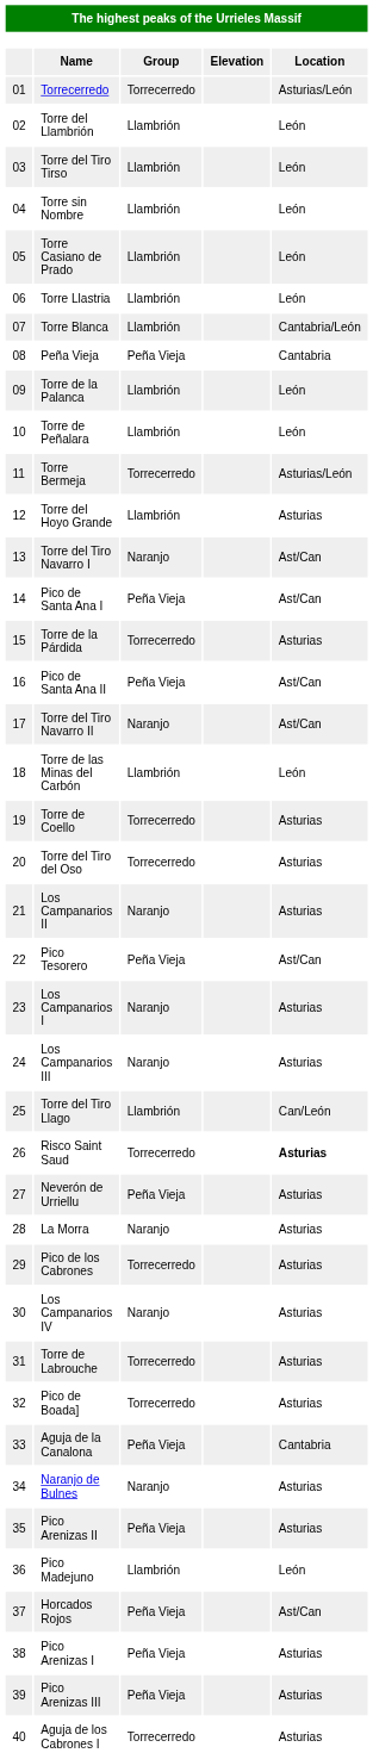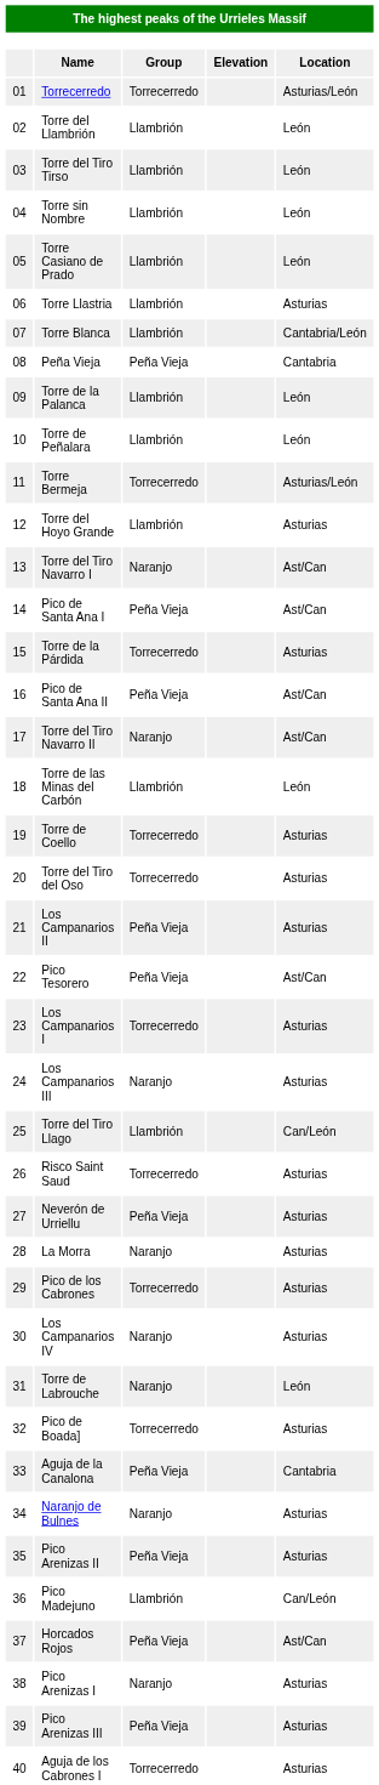 <table class="toc" cellpadding=8 cellspacing=2 width=360px style="float:right; margin: 0.5em 0.5em 0.5em 1em; padding: 0.5e text-align:left;clear:all; margin-left:10px; font-size:90%">
 <tr>
 <td colspan=5 style="background:#black; color:white;" align=center bgcolor="green"><strong>The highest peaks of the Urrieles Massif</strong></td>
 </tr>
 <tr>
 <td colspan=5 align=center></td>
 </tr>
 <tr align=center style="background:#efefef;">
 <th></th>
 <th>Name</th>
 <th>Group</th>
 <th>Elevation</th>
 <th>Location</th>
 </tr>
 <tr bgcolor="#efefef">
 <td>01</td>
 <td><a href='#'>Torrecerredo</a></td>
 <td>Torrecerredo</td>
 <td align=center></td>
 <td>Asturias/León</td>
 </tr>
 <tr>
 <td>02</td>
 <td>Torre del Llambrión</td>
 <td>Llambrión</td>
 <td align=center></td>
 <td>León</td>
 </tr>
 <tr bgcolor="#efefef">
 <td>03</td>
 <td>Torre del Tiro Tirso</td>
 <td>Llambrión</td>
 <td align=center></td>
 <td>León</td>
 </tr>
 <tr>
 <td>04</td>
 <td>Torre sin Nombre</td>
 <td>Llambrión</td>
 <td align=center></td>
 <td>León</td>
 </tr>
 <tr bgcolor="#efefef">
 <td>05</td>
 <td>Torre Casiano de Prado</td>
 <td>Llambrión</td>
 <td align=center></td>
 <td>León</td>
 </tr>
 <tr>
 <td>06</td>
 <td>Torre Llastria</td>
 <td>Llambrión</td>
 <td align=center></td>
-<td>León</td>
+<td>Asturias</td>
 </tr>
 <tr bgcolor="#efefef">
 <td>07</td>
 <td>Torre Blanca</td>
 <td>Llambrión</td>
 <td align=center></td>
 <td>Cantabria/León</td>
 </tr>
 <tr>
 <td>08</td>
 <td>Peña Vieja</td>
 <td>Peña Vieja</td>
 <td align=center></td>
 <td>Cantabria</td>
 </tr>
 <tr bgcolor="#efefef">
 <td>09</td>
 <td>Torre de la Palanca</td>
 <td>Llambrión</td>
 <td align=center></td>
 <td>León</td>
 </tr>
 <tr>
 <td>10</td>
 <td>Torre de Peñalara</td>
 <td>Llambrión</td>
 <td align=center></td>
 <td>León</td>
 </tr>
 <tr bgcolor="#efefef">
 <td>11</td>
 <td>Torre Bermeja</td>
 <td>Torrecerredo</td>
 <td align=center></td>
 <td>Asturias/León</td>
 </tr>
 <tr>
 <td>12</td>
 <td>Torre del Hoyo Grande</td>
 <td>Llambrión</td>
 <td align=center></td>
 <td>Asturias</td>
 </tr>
 <tr bgcolor="#efefef">
 <td>13</td>
 <td>Torre del Tiro Navarro I</td>
 <td>Naranjo</td>
 <td align=center></td>
 <td>Ast/Can</td>
 </tr>
 <tr>
 <td>14</td>
 <td>Pico de Santa Ana I</td>
 <td>Peña Vieja</td>
 <td align=center></td>
 <td>Ast/Can</td>
 </tr>
 <tr bgcolor="#efefef">
 <td>15</td>
 <td>Torre de la Párdida</td>
 <td>Torrecerredo</td>
 <td align=center></td>
 <td>Asturias</td>
 </tr>
 <tr>
 <td>16</td>
 <td>Pico de Santa Ana II</td>
 <td>Peña Vieja</td>
 <td align=center></td>
 <td>Ast/Can</td>
 </tr>
 <tr bgcolor="#efefef">
 <td>17</td>
 <td>Torre del Tiro Navarro II</td>
 <td>Naranjo</td>
 <td align=center></td>
 <td>Ast/Can</td>
 </tr>
 <tr>
 <td>18</td>
 <td>Torre de las Minas del Carbón</td>
 <td>Llambrión</td>
 <td align=center></td>
 <td>León</td>
 </tr>
 <tr bgcolor="#efefef">
 <td>19</td>
 <td>Torre de Coello</td>
 <td>Torrecerredo</td>
 <td align=center></td>
 <td>Asturias</td>
 </tr>
 <tr>
 <td>20</td>
 <td>Torre del Tiro del Oso</td>
 <td>Torrecerredo</td>
 <td align=center></td>
 <td>Asturias</td>
 </tr>
 <tr bgcolor="#efefef">
 <td>21</td>
 <td>Los Campanarios II</td>
-<td>Naranjo</td>
+<td>Peña Vieja</td>
 <td align=center></td>
 <td>Asturias</td>
 </tr>
 <tr>
 <td>22</td>
 <td>Pico Tesorero</td>
 <td>Peña Vieja</td>
 <td align=center></td>
 <td>Ast/Can</td>
 </tr>
 <tr bgcolor="#efefef">
 <td>23</td>
 <td>Los Campanarios I</td>
-<td>Naranjo</td>
+<td>Torrecerredo</td>
 <td align=center></td>
 <td>Asturias</td>
 </tr>
 <tr>
 <td>24</td>
 <td>Los Campanarios III</td>
 <td>Naranjo</td>
 <td align=center></td>
 <td>Asturias</td>
 </tr>
 <tr bgcolor="#efefef">
 <td>25</td>
 <td>Torre del Tiro Llago</td>
 <td>Llambrión</td>
 <td align=center></td>
 <td>Can/León</td>
 </tr>
 <tr>
 <td>26</td>
 <td>Risco Saint Saud</td>
 <td>Torrecerredo</td>
 <td align=center></td>
-<td><strong>Asturias</strong></td>
+<td>Asturias</td>
 </tr>
 <tr bgcolor="#efefef">
 <td>27</td>
 <td>Neverón de Urriellu</td>
 <td>Peña Vieja</td>
 <td align=center></td>
 <td>Asturias</td>
 </tr>
 <tr>
 <td>28</td>
 <td>La Morra</td>
 <td>Naranjo</td>
 <td align=center></td>
 <td>Asturias</td>
 </tr>
 <tr bgcolor="#efefef">
 <td>29</td>
 <td>Pico de los Cabrones</td>
 <td>Torrecerredo</td>
 <td align=center></td>
 <td>Asturias</td>
 </tr>
 <tr>
 <td>30</td>
 <td>Los Campanarios IV</td>
 <td>Naranjo</td>
 <td align=center></td>
 <td>Asturias</td>
 </tr>
 <tr bgcolor="#efefef">
 <td>31</td>
 <td>Torre de Labrouche</td>
-<td>Torrecerredo</td>
+<td>Naranjo</td>
 <td align=center></td>
-<td>Asturias</td>
+<td>León</td>
 </tr>
 <tr>
 <td>32</td>
 <td>Pico de Boada]</td>
 <td>Torrecerredo</td>
 <td align=center></td>
 <td>Asturias</td>
 </tr>
 <tr bgcolor="#efefef">
 <td>33</td>
 <td>Aguja de la Canalona</td>
 <td>Peña Vieja</td>
 <td align=center></td>
 <td>Cantabria</td>
 </tr>
 <tr>
 <td>34</td>
 <td><a href='#'>Naranjo de Bulnes</a></td>
 <td>Naranjo</td>
 <td align=center></td>
 <td>Asturias</td>
 </tr>
 <tr bgcolor="#efefef">
 <td>35</td>
 <td>Pico Arenizas II</td>
 <td>Peña Vieja</td>
 <td align=center></td>
 <td>Asturias</td>
 </tr>
 <tr>
 <td>36</td>
 <td>Pico Madejuno</td>
 <td>Llambrión</td>
 <td align=center></td>
-<td>León</td>
+<td>Can/León</td>
 </tr>
 <tr bgcolor="#efefef">
 <td>37</td>
 <td>Horcados Rojos</td>
 <td>Peña Vieja</td>
 <td align=center></td>
 <td>Ast/Can</td>
 </tr>
 <tr>
 <td>38</td>
 <td>Pico Arenizas I</td>
-<td>Peña Vieja</td>
+<td>Naranjo</td>
 <td align=center></td>
 <td>Asturias</td>
 </tr>
 <tr bgcolor="#efefef">
 <td>39</td>
 <td>Pico Arenizas III</td>
 <td>Peña Vieja</td>
 <td align=center></td>
 <td>Asturias</td>
 </tr>
 <tr>
 <td>40</td>
 <td>Aguja de los Cabrones I</td>
 <td>Torrecerredo</td>
 <td align=center></td>
 <td>Asturias</td>
 </tr>
 </table>
